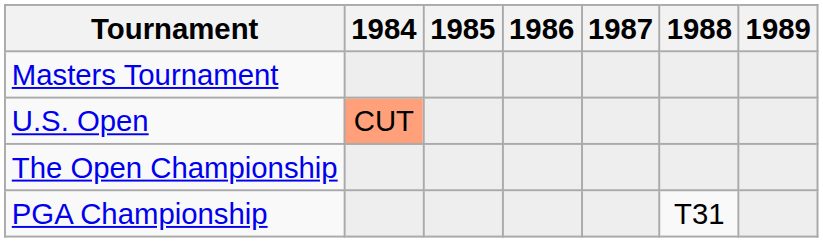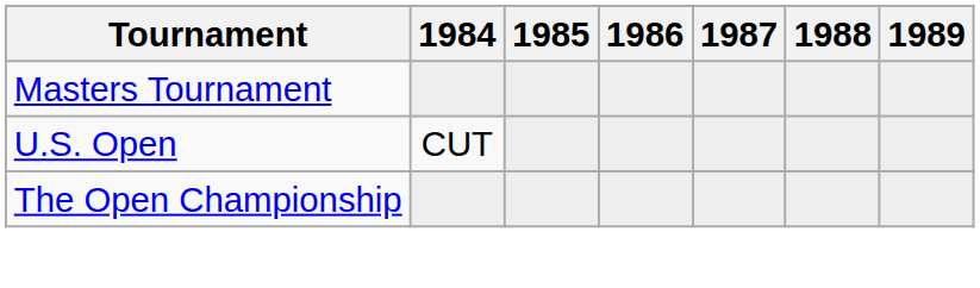 <table class="wikitable" style="font-size:95%;text-align:center;">
 <tr>
 <th>Tournament</th>
 <th>1984</th>
 <th>1985</th>
 <th>1986</th>
 <th>1987</th>
 <th>1988</th>
 <th>1989</th>
 </tr>
 <tr>
 <td align=left><a href='#'>Masters Tournament</a></td>
 <td style="background:#eeeeee;"></td>
 <td style="background:#eeeeee;"></td>
 <td style="background:#eeeeee;"></td>
 <td style="background:#eeeeee;"></td>
 <td style="background:#eeeeee;"></td>
 <td style="background:#eeeeee;"></td>
 </tr>
 <tr>
 <td align=left><a href='#'>U.S. Open</a></td>
-<td style="background: lightsalmon;">CUT</td>
+<td>CUT</td>
 <td style="background:#eeeeee;"></td>
 <td style="background:#eeeeee;"></td>
 <td style="background:#eeeeee;"></td>
 <td style="background:#eeeeee;"></td>
 <td style="background:#eeeeee;"></td>
 </tr>
 <tr>
 <td align=left><a href='#'>The Open Championship</a></td>
 <td style="background:#eeeeee;"></td>
 <td style="background:#eeeeee;"></td>
 <td style="background:#eeeeee;"></td>
 <td style="background:#eeeeee;"></td>
 <td style="background:#eeeeee;"></td>
 <td style="background:#eeeeee;"></td>
 </tr>
-<tr>
-<td align=left><a href='#'>PGA Championship</a></td>
-<td style="background:#eeeeee;"></td>
-<td style="background:#eeeeee;"></td>
-<td style="background:#eeeeee;"></td>
-<td style="background:#eeeeee;"></td>
-<td>T31</td>
-<td style="background:#eeeeee;"></td>
-</tr>
 </table>
